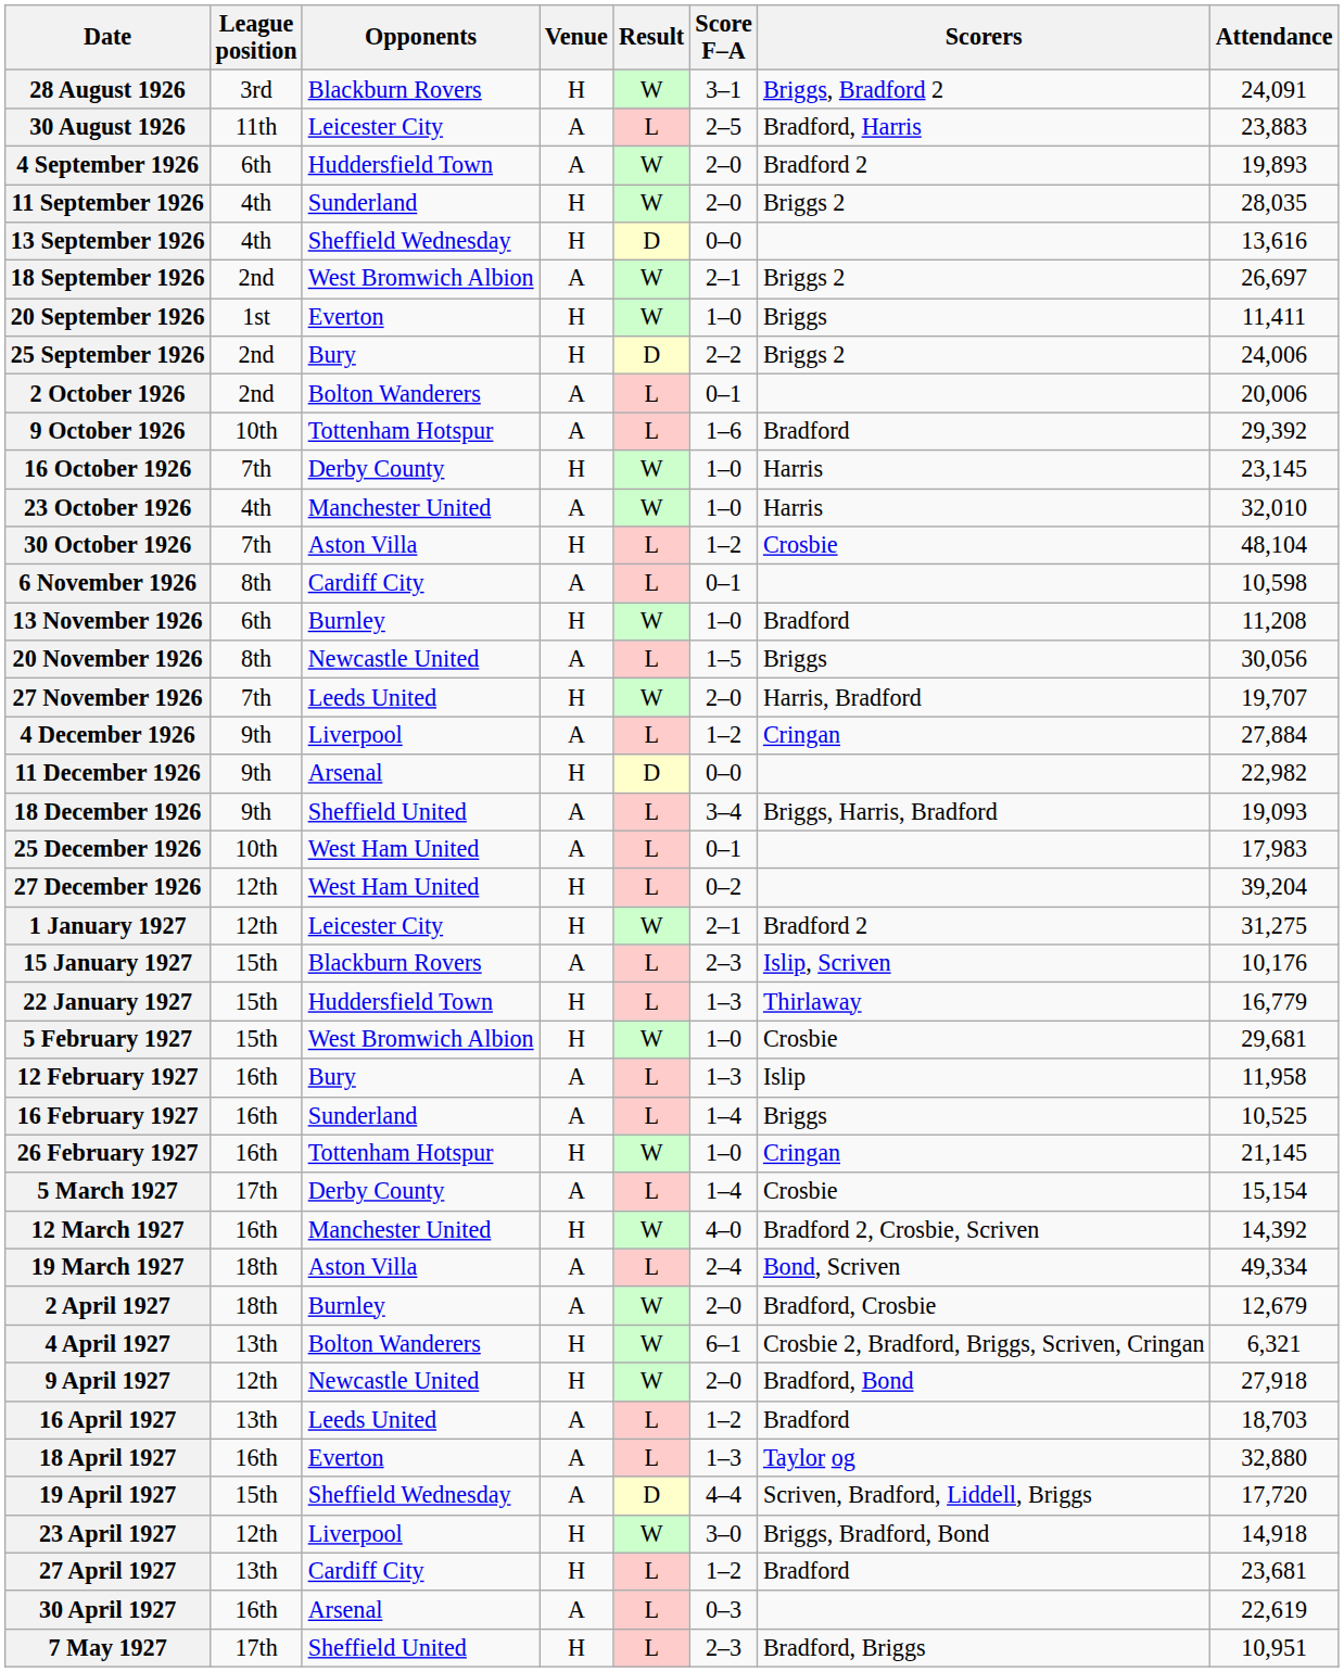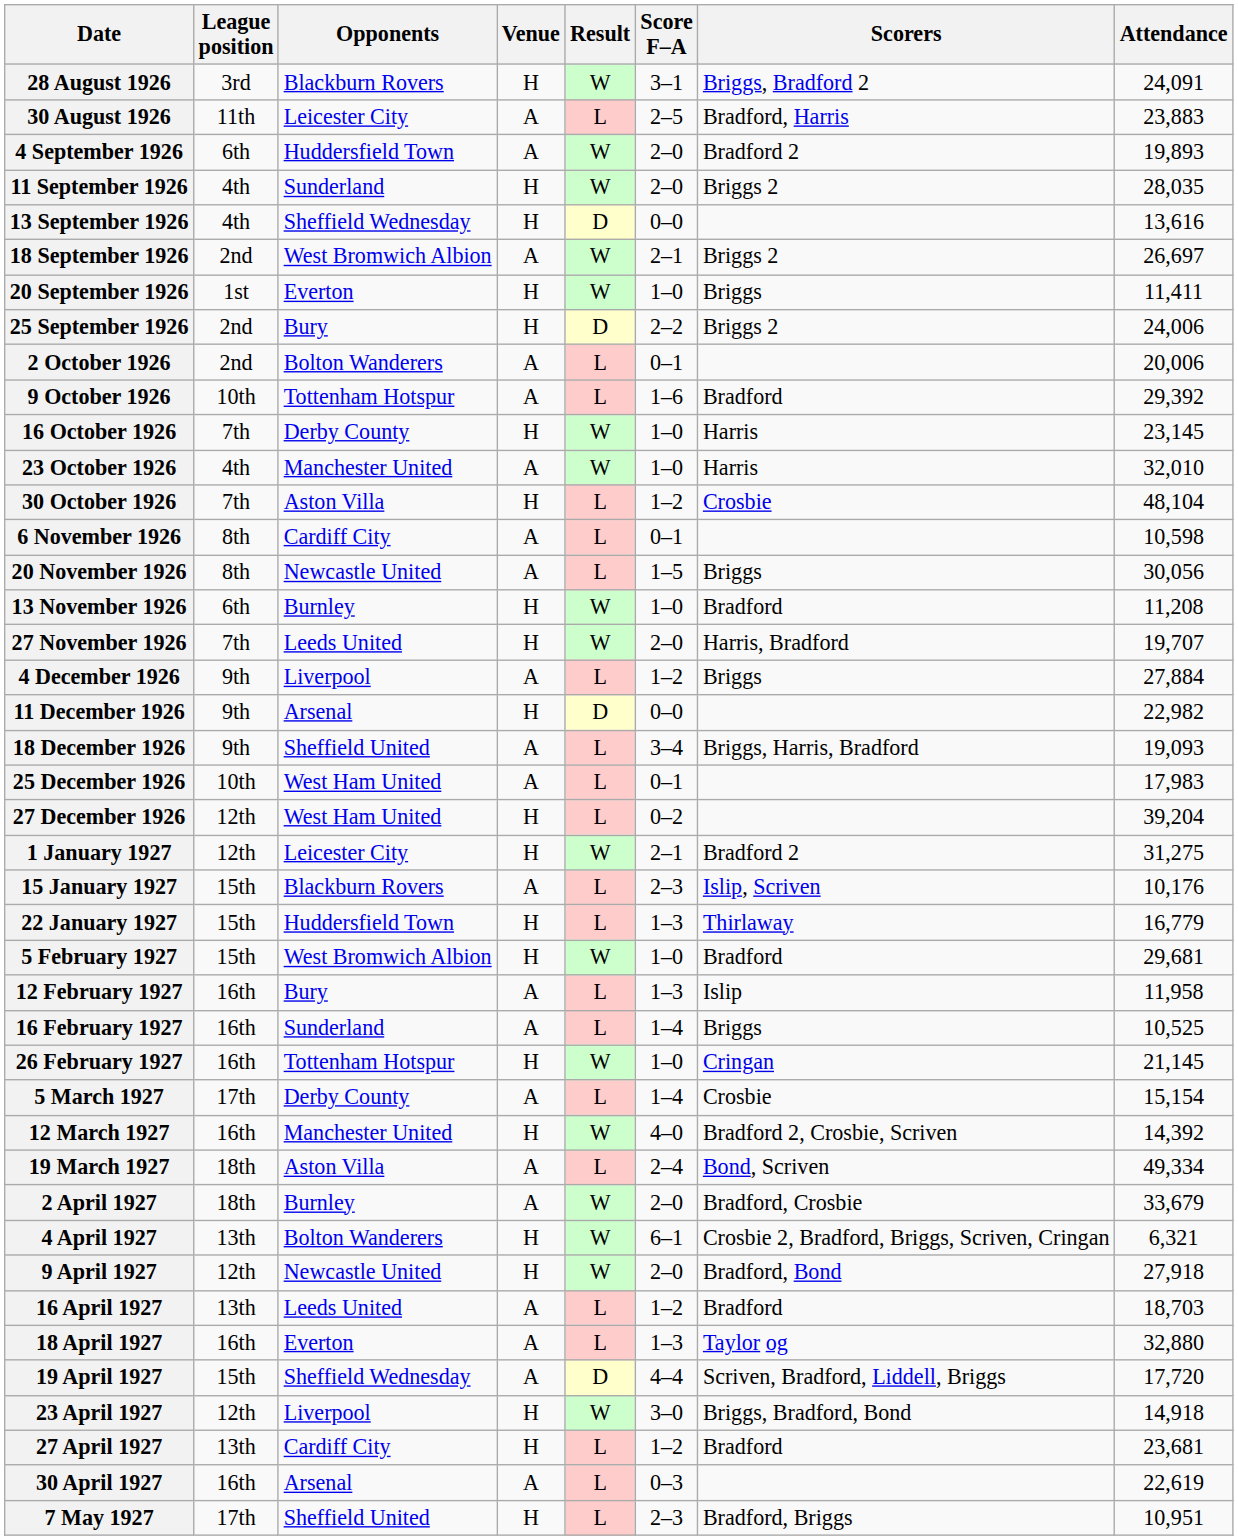 <table class="wikitable plainrowheaders" style="text-align:center">
 <tr>
 <th scope="col">Date</th>
 <th scope="col">League<br>position</th>
 <th scope="col">Opponents</th>
 <th scope="col">Venue</th>
 <th scope="col">Result</th>
 <th scope="col">Score<br>F–A</th>
 <th scope="col">Scorers</th>
 <th scope="col">Attendance</th>
 </tr>
 <tr>
 <th scope="row">28 August 1926</th>
 <td>3rd</td>
 <td align="left"><a href='#'>Blackburn Rovers</a></td>
 <td>H</td>
 <td style=background:#cfc>W</td>
 <td>3–1</td>
 <td align="left"><a href='#'>Briggs</a>, <a href='#'>Bradford</a> 2</td>
 <td>24,091</td>
 </tr>
 <tr>
 <th scope="row">30 August 1926</th>
 <td>11th</td>
 <td align="left"><a href='#'>Leicester City</a></td>
 <td>A</td>
 <td style=background:#fcc>L</td>
 <td>2–5</td>
 <td align="left">Bradford, <a href='#'>Harris</a></td>
 <td>23,883</td>
 </tr>
 <tr>
 <th scope="row">4 September 1926</th>
 <td>6th</td>
 <td align="left"><a href='#'>Huddersfield Town</a></td>
 <td>A</td>
 <td style=background:#cfc>W</td>
 <td>2–0</td>
 <td align="left">Bradford 2</td>
 <td>19,893</td>
 </tr>
 <tr>
 <th scope="row">11 September 1926</th>
 <td>4th</td>
 <td align="left"><a href='#'>Sunderland</a></td>
 <td>H</td>
 <td style=background:#cfc>W</td>
 <td>2–0</td>
 <td align="left">Briggs 2</td>
 <td>28,035</td>
 </tr>
 <tr>
 <th scope="row">13 September 1926</th>
 <td>4th</td>
 <td align="left"><a href='#'>Sheffield Wednesday</a></td>
 <td>H</td>
 <td style=background:#ffc>D</td>
 <td>0–0</td>
 <td align="left"></td>
 <td>13,616</td>
 </tr>
 <tr>
 <th scope="row">18 September 1926</th>
 <td>2nd</td>
 <td align="left"><a href='#'>West Bromwich Albion</a></td>
 <td>A</td>
 <td style=background:#cfc>W</td>
 <td>2–1</td>
 <td align="left">Briggs 2</td>
 <td>26,697</td>
 </tr>
 <tr>
 <th scope="row">20 September 1926</th>
 <td>1st</td>
 <td align="left"><a href='#'>Everton</a></td>
 <td>H</td>
 <td style=background:#cfc>W</td>
 <td>1–0</td>
 <td align="left">Briggs</td>
 <td>11,411</td>
 </tr>
 <tr>
 <th scope="row">25 September 1926</th>
 <td>2nd</td>
 <td align="left"><a href='#'>Bury</a></td>
 <td>H</td>
 <td style=background:#ffc>D</td>
 <td>2–2</td>
 <td align="left">Briggs 2</td>
 <td>24,006</td>
 </tr>
 <tr>
 <th scope="row">2 October 1926</th>
 <td>2nd</td>
 <td align="left"><a href='#'>Bolton Wanderers</a></td>
 <td>A</td>
 <td style=background:#fcc>L</td>
 <td>0–1</td>
 <td align="left"></td>
 <td>20,006</td>
 </tr>
 <tr>
 <th scope="row">9 October 1926</th>
 <td>10th</td>
 <td align="left"><a href='#'>Tottenham Hotspur</a></td>
 <td>A</td>
 <td style=background:#fcc>L</td>
 <td>1–6</td>
 <td align="left">Bradford</td>
 <td>29,392</td>
 </tr>
 <tr>
 <th scope="row">16 October 1926</th>
 <td>7th</td>
 <td align="left"><a href='#'>Derby County</a></td>
 <td>H</td>
 <td style=background:#cfc>W</td>
 <td>1–0</td>
 <td align="left">Harris</td>
 <td>23,145</td>
 </tr>
 <tr>
 <th scope="row">23 October 1926</th>
 <td>4th</td>
 <td align="left"><a href='#'>Manchester United</a></td>
 <td>A</td>
 <td style=background:#cfc>W</td>
 <td>1–0</td>
 <td align="left">Harris</td>
 <td>32,010</td>
 </tr>
 <tr>
 <th scope="row">30 October 1926</th>
 <td>7th</td>
 <td align="left"><a href='#'>Aston Villa</a></td>
 <td>H</td>
 <td style=background:#fcc>L</td>
 <td>1–2</td>
 <td align="left"><a href='#'>Crosbie</a></td>
 <td>48,104</td>
 </tr>
 <tr>
 <th scope="row">6 November 1926</th>
 <td>8th</td>
 <td align="left"><a href='#'>Cardiff City</a></td>
 <td>A</td>
 <td style=background:#fcc>L</td>
 <td>0–1</td>
 <td align="left"></td>
 <td>10,598</td>
 </tr>
 <tr>
+<th scope="row">20 November 1926</th>
+<td>8th</td>
+<td align="left"><a href='#'>Newcastle United</a></td>
+<td>A</td>
+<td style=background:#fcc>L</td>
+<td>1–5</td>
+<td align="left">Briggs</td>
+<td>30,056</td>
+</tr>
+<tr>
 <th scope="row">13 November 1926</th>
 <td>6th</td>
 <td align="left"><a href='#'>Burnley</a></td>
 <td>H</td>
 <td style=background:#cfc>W</td>
 <td>1–0</td>
 <td align="left">Bradford</td>
 <td>11,208</td>
-</tr>
-<tr>
-<th scope="row">20 November 1926</th>
-<td>8th</td>
-<td align="left"><a href='#'>Newcastle United</a></td>
-<td>A</td>
-<td style=background:#fcc>L</td>
-<td>1–5</td>
-<td align="left">Briggs</td>
-<td>30,056</td>
 </tr>
 <tr>
 <th scope="row">27 November 1926</th>
 <td>7th</td>
 <td align="left"><a href='#'>Leeds United</a></td>
 <td>H</td>
 <td style=background:#cfc>W</td>
 <td>2–0</td>
 <td align="left">Harris, Bradford</td>
 <td>19,707</td>
 </tr>
 <tr>
 <th scope="row">4 December 1926</th>
 <td>9th</td>
 <td align="left"><a href='#'>Liverpool</a></td>
 <td>A</td>
 <td style=background:#fcc>L</td>
 <td>1–2</td>
-<td align="left"><a href='#'>Cringan</a></td>
+<td align="left">Briggs</td>
 <td>27,884</td>
 </tr>
 <tr>
 <th scope="row">11 December 1926</th>
 <td>9th</td>
 <td align="left"><a href='#'>Arsenal</a></td>
 <td>H</td>
 <td style=background:#ffc>D</td>
 <td>0–0</td>
 <td align="left"></td>
 <td>22,982</td>
 </tr>
 <tr>
 <th scope="row">18 December 1926</th>
 <td>9th</td>
 <td align="left"><a href='#'>Sheffield United</a></td>
 <td>A</td>
 <td style=background:#fcc>L</td>
 <td>3–4</td>
 <td align="left">Briggs, Harris, Bradford</td>
 <td>19,093</td>
 </tr>
 <tr>
 <th scope="row">25 December 1926</th>
 <td>10th</td>
 <td align="left"><a href='#'>West Ham United</a></td>
 <td>A</td>
 <td style=background:#fcc>L</td>
 <td>0–1</td>
 <td align="left"></td>
 <td>17,983</td>
 </tr>
 <tr>
 <th scope="row">27 December 1926</th>
 <td>12th</td>
 <td align="left"><a href='#'>West Ham United</a></td>
 <td>H</td>
 <td style=background:#fcc>L</td>
 <td>0–2</td>
 <td align="left"></td>
 <td>39,204</td>
 </tr>
 <tr>
 <th scope="row">1 January 1927</th>
 <td>12th</td>
 <td align="left"><a href='#'>Leicester City</a></td>
 <td>H</td>
 <td style=background:#cfc>W</td>
 <td>2–1</td>
 <td align="left">Bradford 2</td>
 <td>31,275</td>
 </tr>
 <tr>
 <th scope="row">15 January 1927</th>
 <td>15th</td>
 <td align="left"><a href='#'>Blackburn Rovers</a></td>
 <td>A</td>
 <td style=background:#fcc>L</td>
 <td>2–3</td>
 <td align="left"><a href='#'>Islip</a>, <a href='#'>Scriven</a></td>
 <td>10,176</td>
 </tr>
 <tr>
 <th scope="row">22 January 1927</th>
 <td>15th</td>
 <td align="left"><a href='#'>Huddersfield Town</a></td>
 <td>H</td>
 <td style=background:#fcc>L</td>
 <td>1–3</td>
 <td align="left"><a href='#'>Thirlaway</a></td>
 <td>16,779</td>
 </tr>
 <tr>
 <th scope="row">5 February 1927</th>
 <td>15th</td>
 <td align="left"><a href='#'>West Bromwich Albion</a></td>
 <td>H</td>
 <td style=background:#cfc>W</td>
 <td>1–0</td>
-<td align="left">Crosbie</td>
+<td align="left">Bradford</td>
 <td>29,681</td>
 </tr>
 <tr>
 <th scope="row">12 February 1927</th>
 <td>16th</td>
 <td align="left"><a href='#'>Bury</a></td>
 <td>A</td>
 <td style=background:#fcc>L</td>
 <td>1–3</td>
 <td align="left">Islip</td>
 <td>11,958</td>
 </tr>
 <tr>
 <th scope="row">16 February 1927</th>
 <td>16th</td>
 <td align="left"><a href='#'>Sunderland</a></td>
 <td>A</td>
 <td style=background:#fcc>L</td>
 <td>1–4</td>
 <td align="left">Briggs</td>
 <td>10,525</td>
 </tr>
 <tr>
 <th scope="row">26 February 1927</th>
 <td>16th</td>
 <td align="left"><a href='#'>Tottenham Hotspur</a></td>
 <td>H</td>
 <td style=background:#cfc>W</td>
 <td>1–0</td>
 <td align="left"><a href='#'>Cringan</a></td>
 <td>21,145</td>
 </tr>
 <tr>
 <th scope="row">5 March 1927</th>
 <td>17th</td>
 <td align="left"><a href='#'>Derby County</a></td>
 <td>A</td>
 <td style=background:#fcc>L</td>
 <td>1–4</td>
 <td align="left">Crosbie</td>
 <td>15,154</td>
 </tr>
 <tr>
 <th scope="row">12 March 1927</th>
 <td>16th</td>
 <td align="left"><a href='#'>Manchester United</a></td>
 <td>H</td>
 <td style=background:#cfc>W</td>
 <td>4–0</td>
 <td align="left">Bradford 2, Crosbie, Scriven</td>
 <td>14,392</td>
 </tr>
 <tr>
 <th scope="row">19 March 1927</th>
 <td>18th</td>
 <td align="left"><a href='#'>Aston Villa</a></td>
 <td>A</td>
 <td style=background:#fcc>L</td>
 <td>2–4</td>
 <td align="left"><a href='#'>Bond</a>, Scriven</td>
 <td>49,334</td>
 </tr>
 <tr>
 <th scope="row">2 April 1927</th>
 <td>18th</td>
 <td align="left"><a href='#'>Burnley</a></td>
 <td>A</td>
 <td style=background:#cfc>W</td>
 <td>2–0</td>
 <td align="left">Bradford, Crosbie</td>
-<td>12,679</td>
+<td>33,679</td>
 </tr>
 <tr>
 <th scope="row">4 April 1927</th>
 <td>13th</td>
 <td align="left"><a href='#'>Bolton Wanderers</a></td>
 <td>H</td>
 <td style=background:#cfc>W</td>
 <td>6–1</td>
 <td align="left">Crosbie 2, Bradford, Briggs, Scriven, Cringan</td>
 <td>6,321</td>
 </tr>
 <tr>
 <th scope="row">9 April 1927</th>
 <td>12th</td>
 <td align="left"><a href='#'>Newcastle United</a></td>
 <td>H</td>
 <td style=background:#cfc>W</td>
 <td>2–0</td>
 <td align="left">Bradford, <a href='#'>Bond</a></td>
 <td>27,918</td>
 </tr>
 <tr>
 <th scope="row">16 April 1927</th>
 <td>13th</td>
 <td align="left"><a href='#'>Leeds United</a></td>
 <td>A</td>
 <td style=background:#fcc>L</td>
 <td>1–2</td>
 <td align="left">Bradford</td>
 <td>18,703</td>
 </tr>
 <tr>
 <th scope="row">18 April 1927</th>
 <td>16th</td>
 <td align="left"><a href='#'>Everton</a></td>
 <td>A</td>
 <td style=background:#fcc>L</td>
 <td>1–3</td>
 <td align="left"><a href='#'>Taylor</a> <a href='#'>og</a></td>
 <td>32,880</td>
 </tr>
 <tr>
 <th scope="row">19 April 1927</th>
 <td>15th</td>
 <td align="left"><a href='#'>Sheffield Wednesday</a></td>
 <td>A</td>
 <td style=background:#ffc>D</td>
 <td>4–4</td>
 <td align="left">Scriven, Bradford, <a href='#'>Liddell</a>, Briggs</td>
 <td>17,720</td>
 </tr>
 <tr>
 <th scope="row">23 April 1927</th>
 <td>12th</td>
 <td align="left"><a href='#'>Liverpool</a></td>
 <td>H</td>
 <td style=background:#cfc>W</td>
 <td>3–0</td>
 <td align="left">Briggs, Bradford, Bond</td>
 <td>14,918</td>
 </tr>
 <tr>
 <th scope="row">27 April 1927</th>
 <td>13th</td>
 <td align="left"><a href='#'>Cardiff City</a></td>
 <td>H</td>
 <td style=background:#fcc>L</td>
 <td>1–2</td>
 <td align="left">Bradford</td>
 <td>23,681</td>
 </tr>
 <tr>
 <th scope="row">30 April 1927</th>
 <td>16th</td>
 <td align="left"><a href='#'>Arsenal</a></td>
 <td>A</td>
 <td style=background:#fcc>L</td>
 <td>0–3</td>
 <td align="left"></td>
 <td>22,619</td>
 </tr>
 <tr>
 <th scope="row">7 May 1927</th>
 <td>17th</td>
 <td align="left"><a href='#'>Sheffield United</a></td>
 <td>H</td>
 <td style=background:#fcc>L</td>
 <td>2–3</td>
 <td align="left">Bradford, Briggs</td>
 <td>10,951</td>
 </tr>
 </table>
